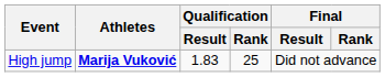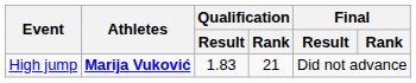 <table class="wikitable" border="1" style="font-size:90%">
 <tr>
 <th rowspan="2">Event</th>
 <th rowspan="2">Athletes</th>
 <th colspan="2">Qualification</th>
 <th colspan="2">Final</th>
 </tr>
 <tr>
 <th>Result</th>
 <th>Rank</th>
 <th>Result</th>
 <th>Rank</th>
 </tr>
 <tr>
 <td><a href='#'>High jump</a></td>
 <td><strong><a href='#'>Marija Vuković</a></strong></td>
 <td align=center>1.83</td>
-<td align=center>25</td>
+<td align=center>21</td>
 <td colspan="2" align=center>Did not advance</td>
 </tr>
 </table>
